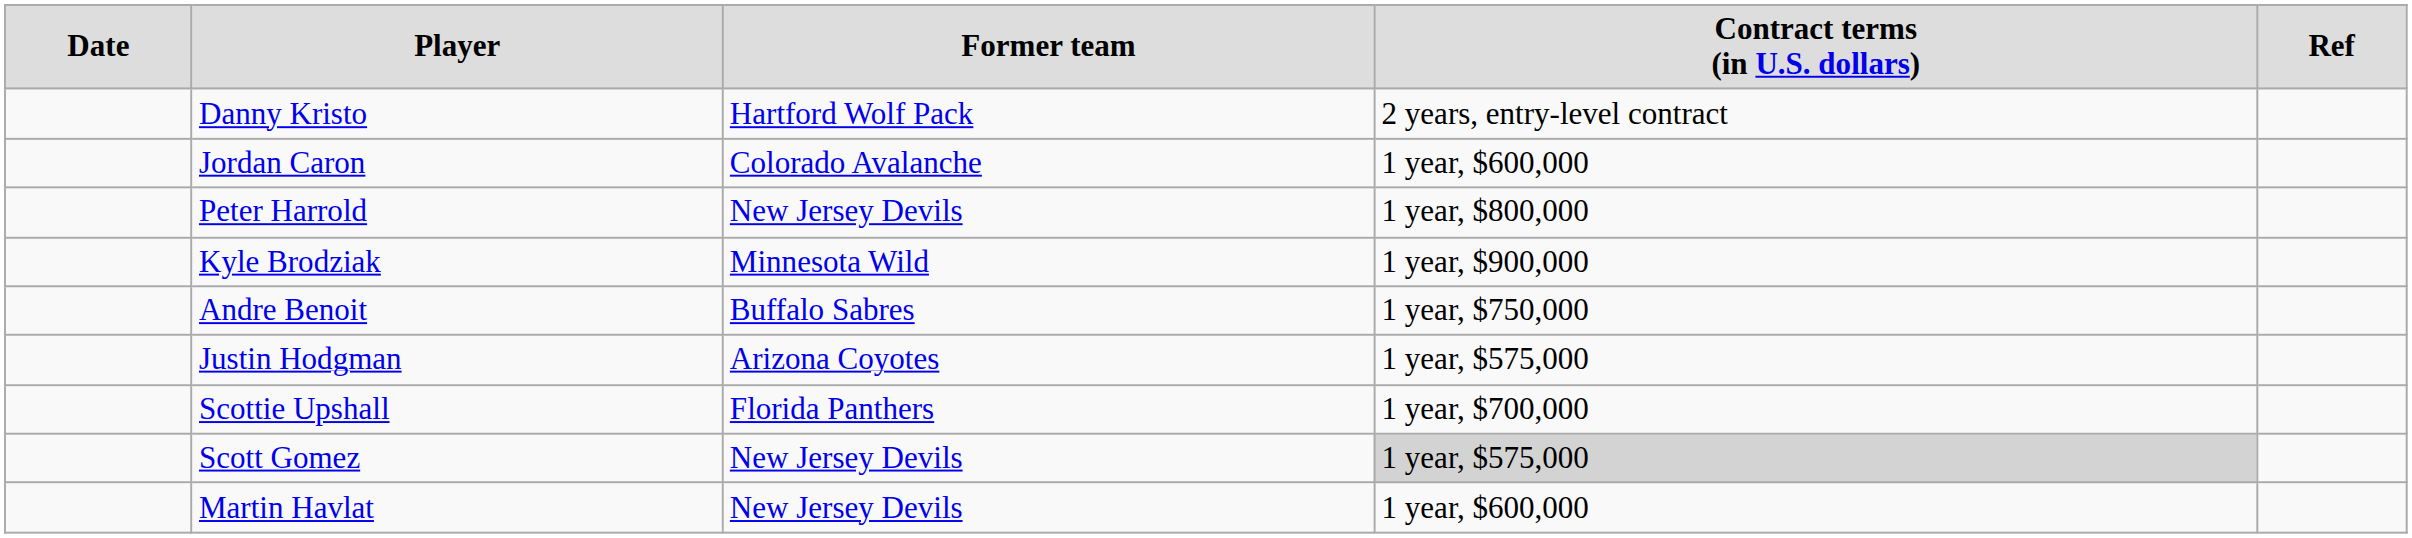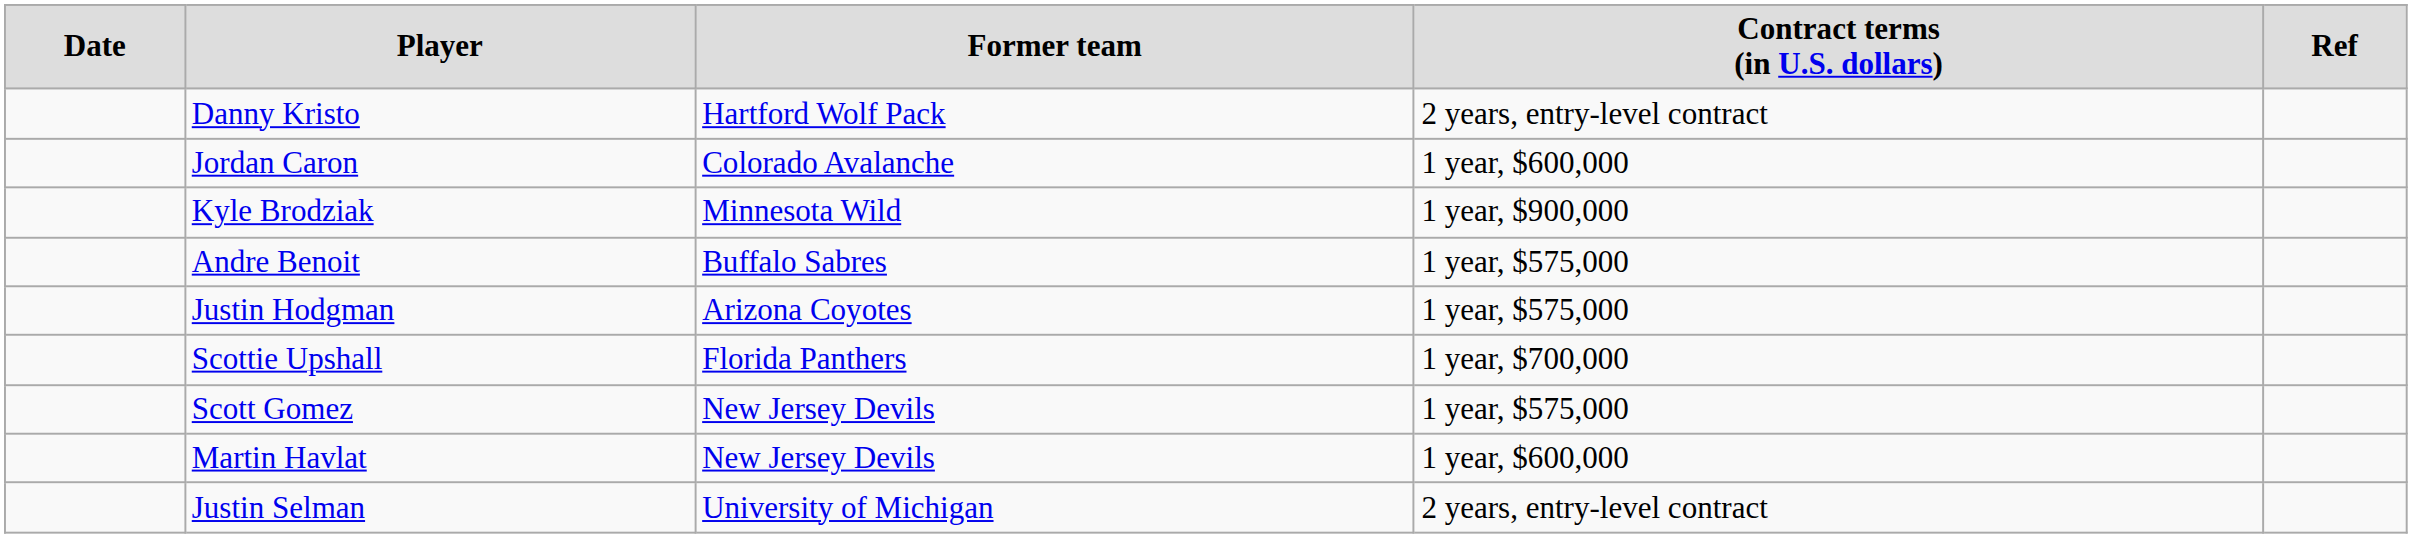 <table class="wikitable" width=98%>
 <tr align="center" bgcolor="#dddddd">
 <td><strong>Date</strong></td>
 <td><strong>Player</strong></td>
 <td><strong>Former team</strong></td>
 <td><strong>Contract terms</strong><br><strong>(in <a href='#'>U.S. dollars</a>)</strong></td>
 <td><strong>Ref</strong></td>
 </tr>
 <tr>
 <td></td>
 <td><a href='#'>Danny Kristo</a></td>
 <td><a href='#'>Hartford Wolf Pack</a></td>
 <td>2 years, entry-level contract</td>
 <td></td>
 </tr>
 <tr>
 <td></td>
 <td><a href='#'>Jordan Caron</a></td>
 <td><a href='#'>Colorado Avalanche</a></td>
 <td>1 year, $600,000</td>
 <td></td>
 </tr>
 <tr>
 <td></td>
-<td><a href='#'>Peter Harrold</a></td>
-<td><a href='#'>New Jersey Devils</a></td>
-<td>1 year, $800,000</td>
-<td></td>
-</tr>
-<tr>
-<td></td>
 <td><a href='#'>Kyle Brodziak</a></td>
 <td><a href='#'>Minnesota Wild</a></td>
 <td>1 year, $900,000</td>
 <td></td>
 </tr>
 <tr>
 <td></td>
 <td><a href='#'>Andre Benoit</a></td>
 <td><a href='#'>Buffalo Sabres</a></td>
-<td>1 year, $750,000</td>
+<td>1 year, $575,000</td>
 <td></td>
 </tr>
 <tr>
 <td></td>
 <td><a href='#'>Justin Hodgman</a></td>
 <td><a href='#'>Arizona Coyotes</a></td>
 <td>1 year, $575,000</td>
 <td></td>
 </tr>
 <tr>
 <td></td>
 <td><a href='#'>Scottie Upshall</a></td>
 <td><a href='#'>Florida Panthers</a></td>
 <td>1 year, $700,000</td>
 <td></td>
 </tr>
 <tr>
 <td></td>
 <td><a href='#'>Scott Gomez</a></td>
 <td><a href='#'>New Jersey Devils</a></td>
-<td style="background: lightgrey;">1 year, $575,000</td>
+<td>1 year, $575,000</td>
 <td></td>
 </tr>
 <tr>
 <td></td>
 <td><a href='#'>Martin Havlat</a></td>
 <td><a href='#'>New Jersey Devils</a></td>
 <td>1 year, $600,000</td>
 <td></td>
 </tr>
+<tr>
+<td></td>
+<td><a href='#'>Justin Selman</a></td>
+<td><a href='#'>University of Michigan</a></td>
+<td>2 years, entry-level contract</td>
+<td></td>
+</tr>
 </table>
